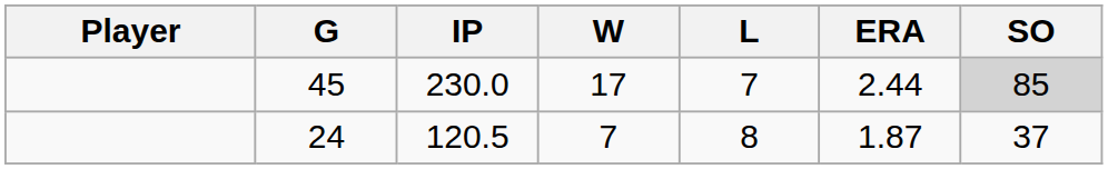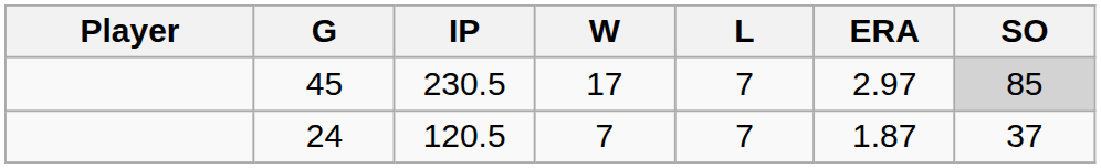 <table class="wikitable sortable">
 <tr>
 <th bgcolor="#DDDDFF" width="16%">Player</th>
 <th bgcolor="#DDDDFF" width="9%">G</th>
 <th bgcolor="#DDDDFF" width="9%">IP</th>
 <th bgcolor="#DDDDFF" width="9%">W</th>
 <th bgcolor="#DDDDFF" width="9%">L</th>
 <th bgcolor="#DDDDFF" width="9%">ERA</th>
 <th bgcolor="#DDDDFF" width="9%">SO</th>
 </tr>
 <tr align="center">
 <td></td>
 <td>45</td>
-<td>230.0</td>
+<td>230.5</td>
 <td>17</td>
 <td>7</td>
-<td>2.44</td>
+<td>2.97</td>
 <td style="background: lightgrey;">85</td>
 </tr>
 <tr align="center">
 <td></td>
 <td>24</td>
 <td>120.5</td>
 <td>7</td>
-<td>8</td>
+<td>7</td>
 <td>1.87</td>
 <td>37</td>
 </tr>
 </table>
